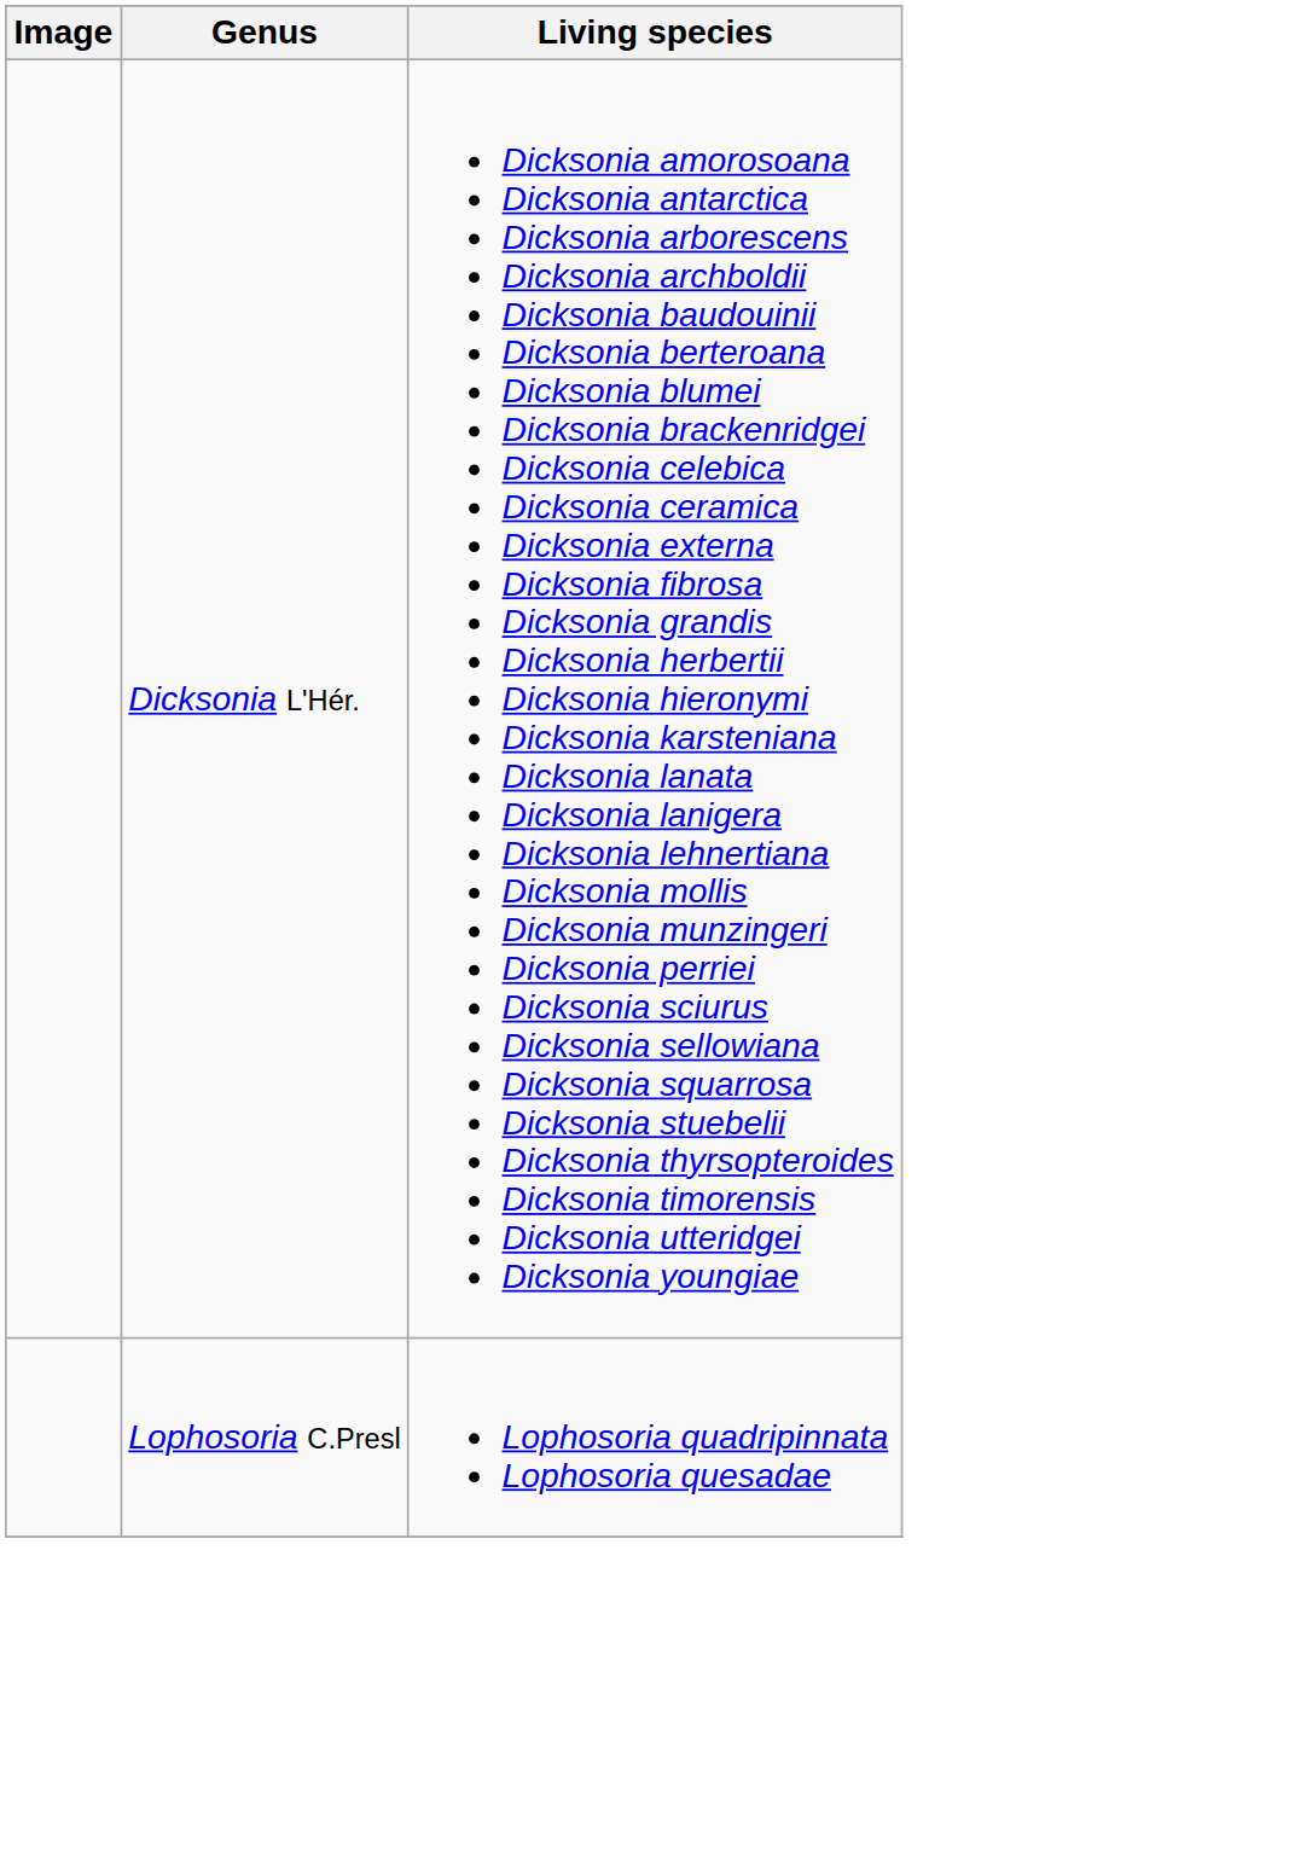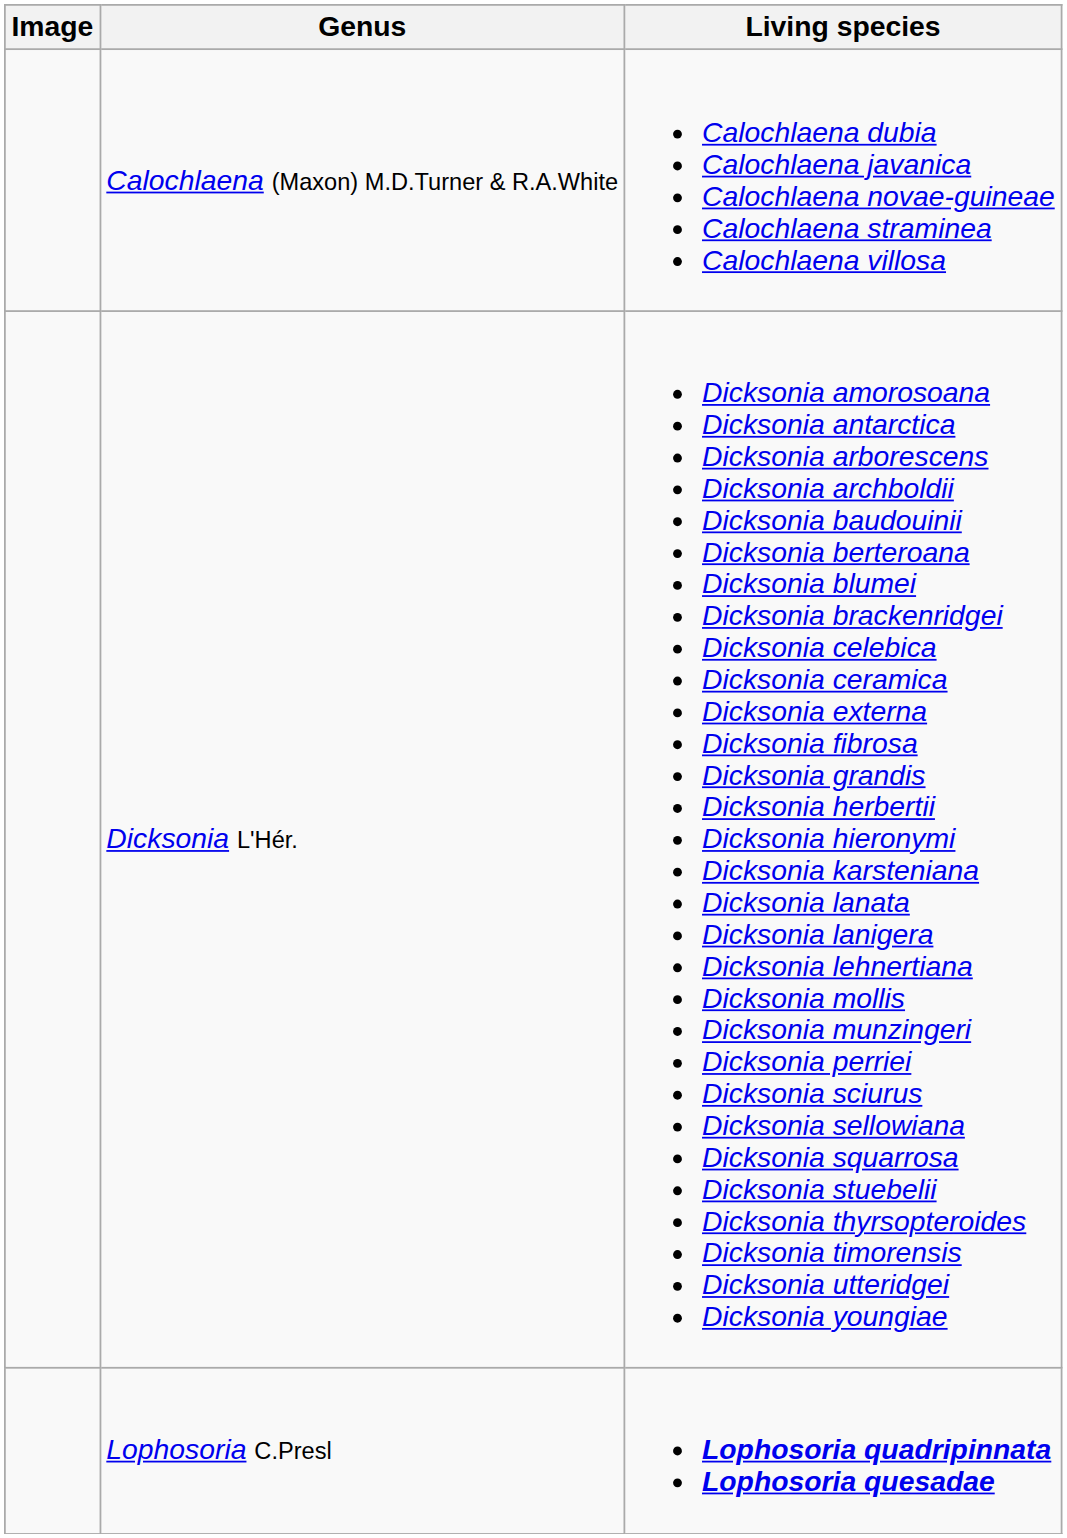 <table class="wikitable">
 <tr>
 <th>Image</th>
 <th>Genus</th>
 <th>Living species</th>
+</tr>
+<tr>
+<td></td>
+<td><em><a href='#'>Calochlaena</a></em> <small>(Maxon) M.D.Turner & R.A.White</small></td>
+<td><br><ul><li><em><a href='#'>Calochlaena dubia</a></em> </li><li><em><a href='#'>Calochlaena javanica</a></em> </li><li><em><a href='#'>Calochlaena novae-guineae</a></em> </li><li><em><a href='#'>Calochlaena straminea</a></em> </li><li><em><a href='#'>Calochlaena villosa</a></em> </li></ul></td>
 </tr>
 <tr>
 <td></td>
 <td><em><a href='#'>Dicksonia</a></em> <small>L'Hér.</small></td>
 <td><br><ul><li><em><a href='#'>Dicksonia amorosoana</a></em> </li><li><em><a href='#'>Dicksonia antarctica</a></em> </li><li><em><a href='#'>Dicksonia arborescens</a></em> </li><li><em><a href='#'>Dicksonia archboldii</a></em> </li><li><em><a href='#'>Dicksonia baudouinii</a></em> </li><li><em><a href='#'>Dicksonia berteroana</a></em> </li><li><em><a href='#'>Dicksonia blumei</a></em> </li><li><em><a href='#'>Dicksonia brackenridgei</a></em> </li><li><em><a href='#'>Dicksonia celebica</a></em> </li><li><em><a href='#'>Dicksonia ceramica</a></em> </li><li><em><a href='#'>Dicksonia externa</a></em> </li><li><em><a href='#'>Dicksonia fibrosa</a></em> </li><li><em><a href='#'>Dicksonia grandis</a></em> </li><li><em><a href='#'>Dicksonia herbertii</a></em> </li><li><em><a href='#'>Dicksonia hieronymi</a></em> </li><li><em><a href='#'>Dicksonia karsteniana</a></em> </li><li><em><a href='#'>Dicksonia lanata</a></em> </li><li><em><a href='#'>Dicksonia lanigera</a></em> </li><li><em><a href='#'>Dicksonia lehnertiana</a></em> </li><li><em><a href='#'>Dicksonia mollis</a></em> </li><li><em><a href='#'>Dicksonia munzingeri</a></em> </li><li><em><a href='#'>Dicksonia perriei</a></em> </li><li><em><a href='#'>Dicksonia sciurus</a></em> </li><li><em><a href='#'>Dicksonia sellowiana</a></em> </li><li><em><a href='#'>Dicksonia squarrosa</a></em> </li><li><em><a href='#'>Dicksonia stuebelii</a></em> </li><li><em><a href='#'>Dicksonia thyrsopteroides</a></em> </li><li><em><a href='#'>Dicksonia timorensis</a></em> </li><li><em><a href='#'>Dicksonia utteridgei</a></em> </li><li><em><a href='#'>Dicksonia youngiae</a></em> </li></ul></td>
 </tr>
 <tr>
 <td></td>
 <td><em><a href='#'>Lophosoria</a></em> <small>C.Presl</small></td>
-<td><br><ul><li><em><a href='#'>Lophosoria quadripinnata</a></em> </li><li><em><a href='#'>Lophosoria quesadae</a></em> </li></ul></td>
+<td><strong><br><ul><li><em><a href='#'>Lophosoria quadripinnata</a></em> </li><li><em><a href='#'>Lophosoria quesadae</a></em> </li></ul></strong></td>
 </tr>
 <tr>
 </tr>
 </table>
